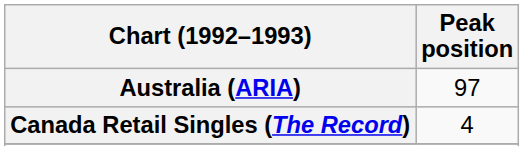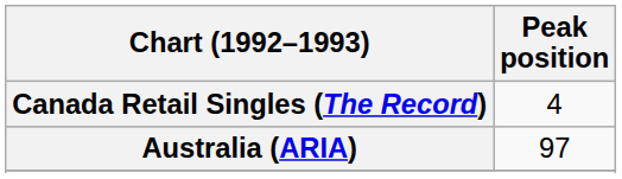 <table Class = "wikitable sortable plainrowheaders">
 <tr>
 <th>Chart (1992–1993)</th>
 <th>Peak<br>position</th>
 </tr>
 <tr>
+<th scope="row">Canada Retail Singles (<em><a href='#'>The Record</a></em>)</th>
+<td align="center">4</td>
+</tr>
+<tr>
 <th scope="row">Australia (<a href='#'>ARIA</a>)</th>
 <td align="center">97</td>
-</tr>
-<tr>
-<th scope="row">Canada Retail Singles (<em><a href='#'>The Record</a></em>)</th>
-<td align="center">4</td>
 </tr>
 <tr>
 </tr>
 <tr>
 </tr>
 <tr>
 </tr>
 <tr>
 </tr>
 <tr>
 </tr>
 <tr>
 </tr>
 </table>
